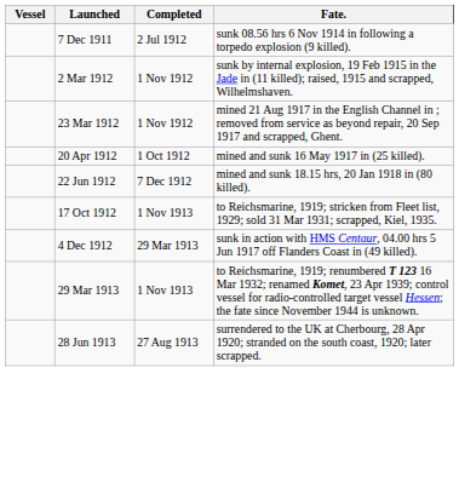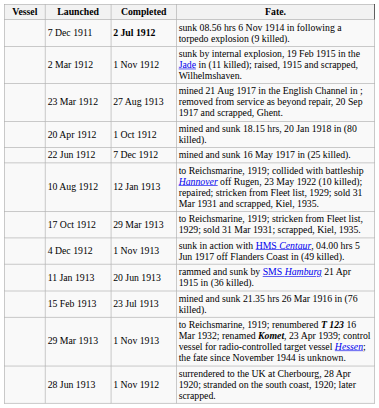 <table class="wikitable">
 <tr>
 <th width="60px">Vessel</th>
 <th width="100px">Launched</th>
 <th width="100px">Completed</th>
 <th style="border-right:1px solid black;">Fate.</th>
 </tr>
 <tr>
 <td></td>
 <td>7 Dec 1911</td>
-<td>2 Jul 1912</td>
+<td><strong>2 Jul 1912</strong></td>
 <td>sunk 08.56 hrs 6 Nov 1914 in  following a torpedo explosion (9 killed).</td>
 </tr>
 <tr>
 <td></td>
 <td>2 Mar 1912</td>
 <td>1 Nov 1912</td>
 <td>sunk by internal explosion, 19 Feb 1915 in the <a href='#'>Jade</a> in (11 killed); raised, 1915 and scrapped, Wilhelmshaven.</td>
 </tr>
 <tr>
 <td></td>
 <td>23 Mar 1912</td>
-<td>1 Nov 1912</td>
+<td>27 Aug 1913</td>
 <td>mined 21 Aug 1917 in the English Channel in ; removed from service as beyond repair, 20 Sep 1917 and scrapped, Ghent.</td>
 </tr>
 <tr>
 <td></td>
 <td>20 Apr 1912</td>
 <td>1 Oct 1912</td>
-<td>mined and sunk 16 May 1917 in  (25 killed).</td>
+<td>mined and sunk 18.15 hrs, 20 Jan 1918 in  (80 killed).</td>
 </tr>
 <tr>
 <td></td>
 <td>22 Jun 1912</td>
 <td>7 Dec 1912</td>
-<td>mined and sunk 18.15 hrs, 20 Jan 1918 in  (80 killed).</td>
+<td>mined and sunk 16 May 1917 in  (25 killed).</td>
+</tr>
+<tr>
+<td></td>
+<td>10 Aug 1912</td>
+<td>12 Jan 1913</td>
+<td>to Reichsmarine, 1919; collided with battleship <a href='#'><em>Hannover</em></a> off Rugen, 23 May 1922 (10 killed); repaired; stricken from Fleet list, 1929; sold 31 Mar 1931 and scrapped, Kiel, 1935.</td>
 </tr>
 <tr>
 <td></td>
 <td>17 Oct 1912</td>
-<td>1 Nov 1913</td>
+<td>29 Mar 1913</td>
 <td>to Reichsmarine, 1919; stricken from Fleet list, 1929; sold 31 Mar 1931; scrapped, Kiel, 1935.</td>
 </tr>
 <tr>
 <td></td>
 <td>4 Dec 1912</td>
-<td>29 Mar 1913</td>
+<td>1 Nov 1913</td>
 <td>sunk in action with <a href='#'>HMS <em>Centaur</em></a>, 04.00 hrs 5 Jun 1917 off Flanders Coast in  (49 killed).</td>
+</tr>
+<tr>
+<td></td>
+<td>11 Jan 1913</td>
+<td>20 Jun 1913</td>
+<td>rammed and sunk by  <a href='#'>SMS <em>Hamburg</em></a> 21 Apr 1915 in  (36 killed).</td>
+</tr>
+<tr>
+<td></td>
+<td>15 Feb 1913</td>
+<td>23 Jul 1913</td>
+<td>mined and sunk 21.35 hrs 26 Mar 1916 in  (76 killed).</td>
 </tr>
 <tr>
 <td></td>
 <td>29 Mar 1913</td>
 <td>1 Nov 1913</td>
 <td>to Reichsmarine, 1919; renumbered <strong><em>T 123</em></strong> 16 Mar 1932; renamed <strong><em>Komet</em></strong>, 23 Apr 1939; control vessel for radio-controlled target vessel <em><a href='#'>Hessen</a></em>; the fate since November 1944 is unknown.</td>
 </tr>
 <tr>
 <td></td>
 <td>28 Jun 1913</td>
-<td>27 Aug 1913</td>
+<td>1 Nov 1912</td>
 <td>surrendered to the UK at Cherbourg, 28 Apr 1920; stranded on the south coast, 1920; later scrapped.</td>
 </tr>
 </table>
